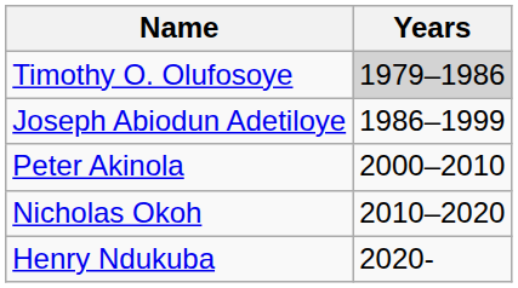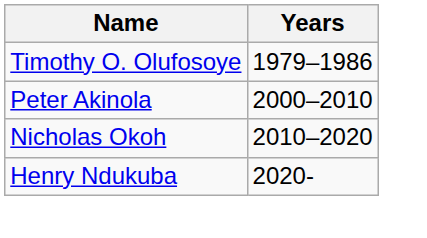 <table class="wikitable">
 <tr>
 <th>Name</th>
 <th>Years</th>
 </tr>
 <tr>
 <td><a href='#'>Timothy O. Olufosoye</a></td>
-<td style="background: lightgrey;">1979–1986</td>
-</tr>
-<tr>
-<td><a href='#'>Joseph Abiodun Adetiloye</a></td>
-<td>1986–1999</td>
+<td>1979–1986</td>
 </tr>
 <tr>
 <td><a href='#'>Peter Akinola</a></td>
 <td>2000–2010</td>
 </tr>
 <tr>
 <td><a href='#'>Nicholas Okoh</a></td>
 <td>2010–2020</td>
 </tr>
 <tr>
 <td><a href='#'>Henry Ndukuba</a></td>
 <td>2020-</td>
 </tr>
 </table>
